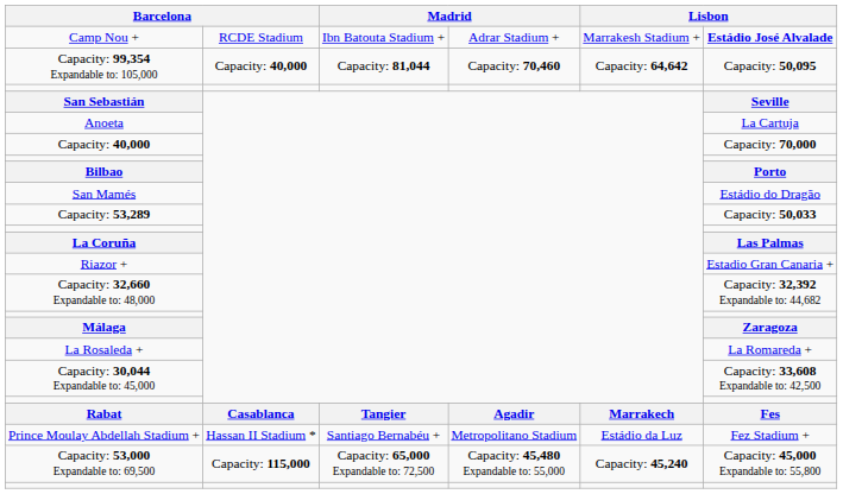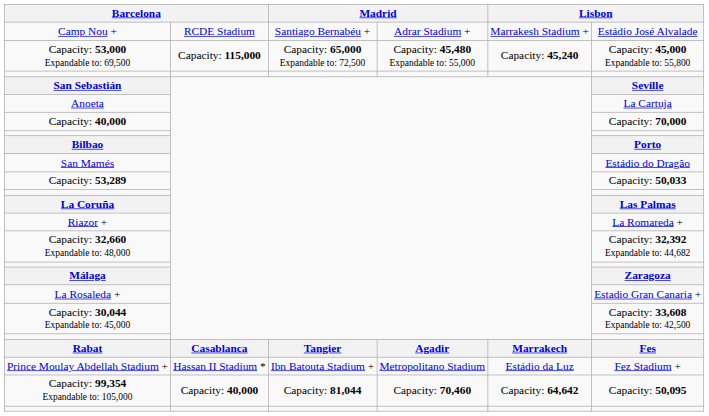 <table class="wikitable" style="text-align:center">
 <tr>
 <th colspan="2"> <a href='#'>Barcelona</a></th>
 <th colspan="2"> <a href='#'>Madrid</a></th>
 <th colspan="2"> <a href='#'>Lisbon</a></th>
 </tr>
 <tr>
 <td><a href='#'>Camp Nou</a>  +</td>
 <td><a href='#'>RCDE Stadium</a></td>
-<td><a href='#'>Ibn Batouta Stadium</a> +</td>
+<td><a href='#'>Santiago Bernabéu</a>  +</td>
 <td><a href='#'>Adrar Stadium</a> +</td>
 <td><a href='#'>Marrakesh Stadium</a> +</td>
-<td><strong><a href='#'>Estádio José Alvalade</a></strong></td>
+<td><a href='#'>Estádio José Alvalade</a></td>
 </tr>
 <tr>
-<td>Capacity: <strong>99,354</strong><br><small>Expandable to: 105,000</small></td>
-<td>Capacity: <strong>40,000</strong></td>
-<td>Capacity: <strong>81,044</strong></td>
-<td>Capacity: <strong>70,460</strong></td>
-<td>Capacity: <strong>64,642</strong></td>
-<td>Capacity: <strong>50,095</strong></td>
+<td>Capacity: <strong>53,000</strong><br><small>Expandable to: 69,500</small></td>
+<td>Capacity: <strong>115,000</strong></td>
+<td>Capacity: <strong>65,000</strong><br><small>Expandable to: 72,500</small></td>
+<td>Capacity: <strong>45,480</strong><br><small>Expandable to: 55,000</small></td>
+<td>Capacity: <strong>45,240</strong></td>
+<td>Capacity: <strong>45,000</strong><br><small>Expandable to: 55,800</small></td>
 </tr>
 <tr>
 <td></td>
 <td></td>
 <td></td>
 <td></td>
 <td></td>
 <td></td>
 </tr>
 <tr>
 <th> <a href='#'>San Sebastián</a></th>
 <td colspan="4" rowspan="16"><br></td>
 <th> <a href='#'>Seville</a></th>
 </tr>
 <tr>
 <td><a href='#'>Anoeta</a></td>
 <td><a href='#'>La Cartuja</a></td>
 </tr>
 <tr>
 <td>Capacity: <strong>40,000</strong></td>
 <td>Capacity: <strong>70,000</strong></td>
 </tr>
 <tr>
 <td></td>
 <td></td>
 </tr>
 <tr>
 <th> <a href='#'>Bilbao</a></th>
 <th> <a href='#'>Porto</a></th>
 </tr>
 <tr>
 <td><a href='#'>San Mamés</a></td>
 <td><a href='#'>Estádio do Dragão</a></td>
 </tr>
 <tr>
 <td>Capacity: <strong>53,289</strong></td>
 <td>Capacity: <strong>50,033</strong></td>
 </tr>
 <tr>
 <td></td>
 <td></td>
 </tr>
 <tr>
 <th> <a href='#'>La Coruña</a></th>
 <th> <a href='#'>Las Palmas</a></th>
 </tr>
 <tr>
 <td><a href='#'>Riazor</a>  +</td>
-<td><a href='#'>Estadio Gran Canaria</a> +</td>
+<td><a href='#'>La Romareda</a>  +</td>
 </tr>
 <tr>
 <td>Capacity: <strong>32,660</strong><br><small>Expandable to: 48,000</small></td>
 <td>Capacity: <strong>32,392</strong><br><small>Expandable to: 44,682</small></td>
 </tr>
 <tr>
 <td></td>
 <td></td>
 </tr>
 <tr>
 <th> <a href='#'>Málaga</a></th>
 <th> <a href='#'>Zaragoza</a></th>
 </tr>
 <tr>
 <td><a href='#'>La Rosaleda</a>  +</td>
-<td><a href='#'>La Romareda</a>  +</td>
+<td><a href='#'>Estadio Gran Canaria</a> +</td>
 </tr>
 <tr>
 <td>Capacity: <strong>30,044</strong><br><small>Expandable to: 45,000</small></td>
 <td>Capacity: <strong>33,608</strong><br><small>Expandable to: 42,500</small></td>
 </tr>
 <tr>
 <td></td>
 <td></td>
 </tr>
 <tr>
 <th> <a href='#'>Rabat</a></th>
 <th> <a href='#'>Casablanca</a></th>
 <th> <a href='#'>Tangier</a></th>
 <th> <a href='#'>Agadir</a></th>
 <th> <a href='#'>Marrakech</a></th>
 <th> <a href='#'>Fes</a></th>
 </tr>
 <tr>
 <td><a href='#'>Prince Moulay Abdellah Stadium</a> +</td>
 <td><a href='#'>Hassan II Stadium</a> *</td>
-<td><a href='#'>Santiago Bernabéu</a>  +</td>
+<td><a href='#'>Ibn Batouta Stadium</a> +</td>
 <td><a href='#'>Metropolitano Stadium</a></td>
 <td><a href='#'>Estádio da Luz</a></td>
 <td><a href='#'>Fez Stadium</a> +</td>
 </tr>
 <tr>
-<td>Capacity: <strong>53,000</strong><br><small>Expandable to: 69,500</small></td>
-<td>Capacity: <strong>115,000</strong></td>
-<td>Capacity: <strong>65,000</strong><br><small>Expandable to: 72,500</small></td>
-<td>Capacity: <strong>45,480</strong><br><small>Expandable to: 55,000</small></td>
-<td>Capacity: <strong>45,240</strong></td>
-<td>Capacity: <strong>45,000</strong><br><small>Expandable to: 55,800</small></td>
+<td>Capacity: <strong>99,354</strong><br><small>Expandable to: 105,000</small></td>
+<td>Capacity: <strong>40,000</strong></td>
+<td>Capacity: <strong>81,044</strong></td>
+<td>Capacity: <strong>70,460</strong></td>
+<td>Capacity: <strong>64,642</strong></td>
+<td>Capacity: <strong>50,095</strong></td>
 </tr>
 <tr>
 <td></td>
 <td></td>
 <td></td>
 <td></td>
 <td></td>
 <td></td>
 </tr>
 </table>
